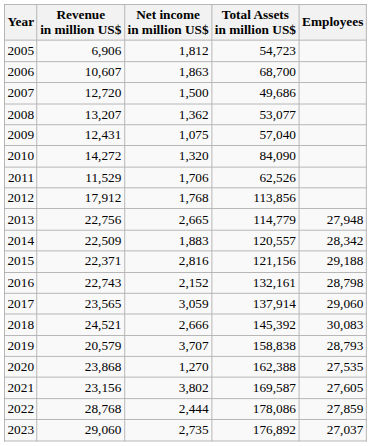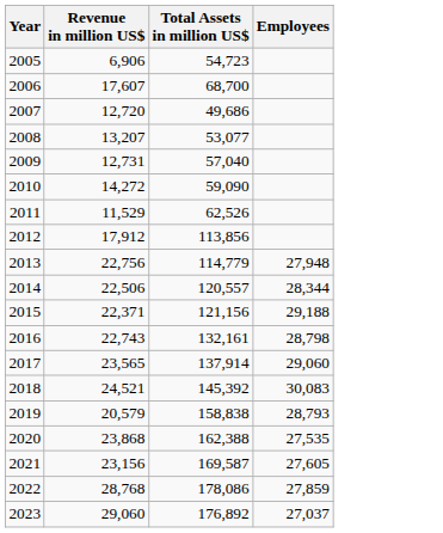 <table class="wikitable float-left" style="text-align: right;">
 <tr>
 <th>Year</th>
 <th>Revenue<br>in million US$</th>
-<th>Net income<br>in million US$</th>
 <th>Total Assets<br>in million US$</th>
 <th>Employees</th>
 </tr>
 <tr>
 <td>2005</td>
 <td>6,906</td>
-<td>1,812</td>
 <td>54,723</td>
 <td></td>
 </tr>
 <tr>
 <td>2006</td>
-<td>10,607</td>
-<td>1,863</td>
+<td>17,607</td>
 <td>68,700</td>
 <td></td>
 </tr>
 <tr>
 <td>2007</td>
 <td>12,720</td>
-<td>1,500</td>
 <td>49,686</td>
 <td></td>
 </tr>
 <tr>
 <td>2008</td>
 <td>13,207</td>
-<td>1,362</td>
 <td>53,077</td>
 <td></td>
 </tr>
 <tr>
 <td>2009</td>
-<td>12,431</td>
-<td>1,075</td>
+<td>12,731</td>
 <td>57,040</td>
 <td></td>
 </tr>
 <tr>
 <td>2010</td>
 <td>14,272</td>
-<td>1,320</td>
-<td>84,090</td>
+<td>59,090</td>
 <td></td>
 </tr>
 <tr>
 <td>2011</td>
 <td>11,529</td>
-<td>1,706</td>
 <td>62,526</td>
 <td></td>
 </tr>
 <tr>
 <td>2012</td>
 <td>17,912</td>
-<td>1,768</td>
 <td>113,856</td>
 <td></td>
 </tr>
 <tr>
 <td>2013</td>
 <td>22,756</td>
-<td>2,665</td>
 <td>114,779</td>
 <td>27,948</td>
 </tr>
 <tr>
 <td>2014</td>
-<td>22,509</td>
-<td>1,883</td>
+<td>22,506</td>
 <td>120,557</td>
-<td>28,342</td>
+<td>28,344</td>
 </tr>
 <tr>
 <td>2015</td>
 <td>22,371</td>
-<td>2,816</td>
 <td>121,156</td>
 <td>29,188</td>
 </tr>
 <tr>
 <td>2016</td>
 <td>22,743</td>
-<td>2,152</td>
 <td>132,161</td>
 <td>28,798</td>
 </tr>
 <tr>
 <td>2017</td>
 <td>23,565</td>
-<td>3,059</td>
 <td>137,914</td>
 <td>29,060</td>
 </tr>
 <tr>
 <td>2018</td>
 <td>24,521</td>
-<td>2,666</td>
 <td>145,392</td>
 <td>30,083</td>
 </tr>
 <tr>
 <td>2019</td>
 <td>20,579</td>
-<td>3,707</td>
 <td>158,838</td>
 <td>28,793</td>
 </tr>
 <tr>
 <td>2020</td>
 <td>23,868</td>
-<td>1,270</td>
 <td>162,388</td>
 <td>27,535</td>
 </tr>
 <tr>
 <td>2021</td>
 <td>23,156</td>
-<td>3,802</td>
 <td>169,587</td>
 <td>27,605</td>
 </tr>
 <tr>
 <td>2022</td>
 <td>28,768</td>
-<td>2,444</td>
 <td>178,086</td>
 <td>27,859</td>
 </tr>
 <tr>
 <td>2023</td>
 <td>29,060</td>
-<td>2,735</td>
 <td>176,892</td>
 <td>27,037</td>
 </tr>
 </table>
